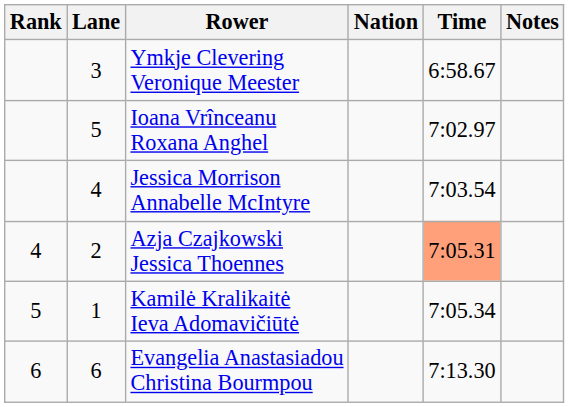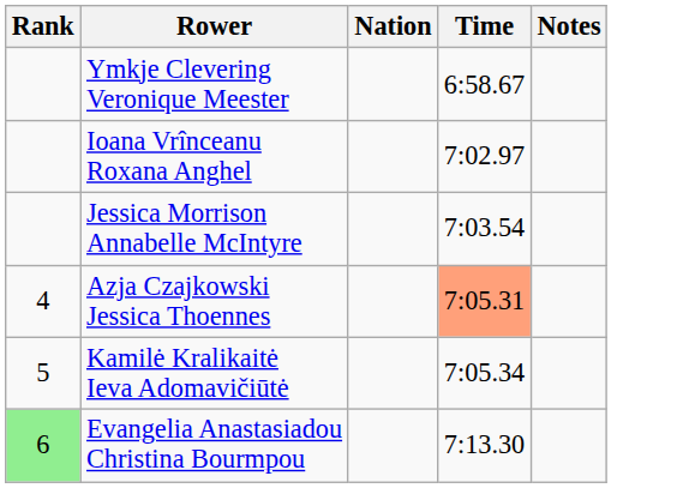 <table class="wikitable sortable" style="text-align:center">
 <tr>
 <th>Rank</th>
-<th>Lane</th>
 <th>Rower</th>
 <th>Nation</th>
 <th>Time</th>
 <th>Notes</th>
 </tr>
 <tr>
 <td></td>
-<td>3</td>
 <td align=left><a href='#'>Ymkje Clevering</a><br><a href='#'>Veronique Meester</a></td>
 <td align=left></td>
 <td>6:58.67</td>
 <td></td>
 </tr>
 <tr>
 <td></td>
-<td>5</td>
 <td align=left><a href='#'>Ioana Vrînceanu</a><br><a href='#'>Roxana Anghel</a></td>
 <td align=left></td>
 <td>7:02.97</td>
 <td></td>
 </tr>
 <tr>
 <td></td>
-<td>4</td>
 <td align=left><a href='#'>Jessica Morrison</a><br><a href='#'>Annabelle McIntyre</a></td>
 <td align=left></td>
 <td>7:03.54</td>
 <td></td>
 </tr>
 <tr>
 <td>4</td>
-<td>2</td>
 <td align=left><a href='#'>Azja Czajkowski</a><br><a href='#'>Jessica Thoennes</a></td>
 <td align=left></td>
 <td style="background: lightsalmon;">7:05.31</td>
 <td></td>
 </tr>
 <tr>
 <td>5</td>
-<td>1</td>
 <td align=left><a href='#'>Kamilė Kralikaitė</a><br><a href='#'>Ieva Adomavičiūtė</a></td>
 <td align=left></td>
 <td>7:05.34</td>
 <td></td>
 </tr>
 <tr>
-<td>6</td>
-<td>6</td>
+<td style="background: lightgreen;">6</td>
 <td align=left><a href='#'>Evangelia Anastasiadou</a><br><a href='#'>Christina Bourmpou</a></td>
 <td align=left></td>
 <td>7:13.30</td>
 <td></td>
 </tr>
 </table>
